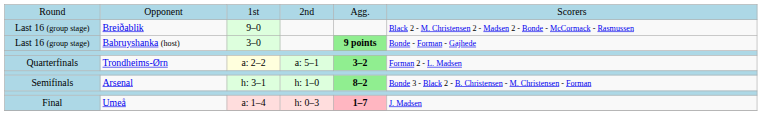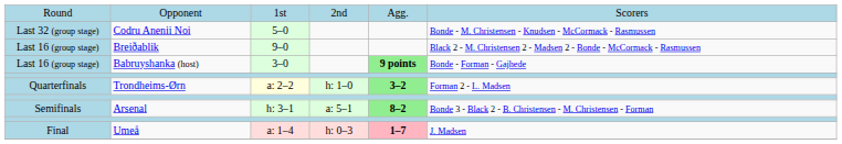 <table class="wikitable" style="text-align:center">
 <tr bgcolor=lightblue>
 <td width=150px>Round</td>
 <td width=200px>Opponent</td>
 <td width=80px>1st</td>
 <td width=80px>2nd</td>
 <td width=80px>Agg.</td>
 <td width=600px>Scorers</td>
+</tr>
+<tr>
+<td bgcolor=lightblue>Last 32 <small>(group stage)</small></td>
+<td align=left> <a href='#'>Codru Anenii Noi</a></td>
+<td bgcolor="#ddffdd">5–0</td>
+<td></td>
+<td></td>
+<td align=left><small><a href='#'>Bonde</a> - <a href='#'>M. Christensen</a> - <a href='#'>Knudsen</a> - <a href='#'>McCormack</a> - <a href='#'>Rasmussen</a></small></td>
 </tr>
 <tr>
 <td bgcolor=lightblue>Last 16 <small>(group stage)</small></td>
 <td align=left> <a href='#'>Breiðablik</a></td>
 <td bgcolor="#ddffdd">9–0</td>
 <td></td>
 <td></td>
 <td align=left><small><a href='#'>Black</a> 2 - <a href='#'>M. Christensen</a> 2 - <a href='#'>Madsen</a> 2 - <a href='#'>Bonde</a> - <a href='#'>McCormack</a> - <a href='#'>Rasmussen</a></small></td>
 </tr>
 <tr>
 <td bgcolor=lightblue>Last 16 <small>(group stage)</small></td>
 <td align=left> <a href='#'>Babruyshanka</a> <small>(host)</small></td>
 <td bgcolor="#ddffdd">3–0</td>
 <td></td>
 <td bgcolor=lightgreen><strong>9 points</strong></td>
 <td align=left><small><a href='#'>Bonde</a> - <a href='#'>Forman</a> - <a href='#'>Gajhede</a></small></td>
 </tr>
 <tr bgcolor=lightblue>
 <td colspan=6></td>
 </tr>
 <tr>
 <td bgcolor=lightblue>Quarterfinals</td>
 <td align=left> <a href='#'>Trondheims-Ørn</a></td>
 <td bgcolor="#ffffdd">a: 2–2</td>
-<td bgcolor="#ddffdd">a: 5–1</td>
+<td bgcolor="#ddffdd">h: 1–0</td>
 <td bgcolor=lightgreen><strong>3–2</strong></td>
 <td align=left><small><a href='#'>Forman</a> 2 - <a href='#'>L. Madsen</a></small></td>
 </tr>
 <tr bgcolor=lightblue>
 <td colspan=6></td>
 </tr>
 <tr>
 <td bgcolor=lightblue>Semifinals</td>
 <td align=left> <a href='#'>Arsenal</a></td>
 <td bgcolor="#ddffdd">h: 3–1</td>
-<td bgcolor="#ddffdd">h: 1–0</td>
+<td bgcolor="#ddffdd">a: 5–1</td>
 <td bgcolor=lightgreen><strong>8–2</strong></td>
 <td align=left><small><a href='#'>Bonde</a> 3 - <a href='#'>Black</a> 2 - <a href='#'>B. Christensen</a> - <a href='#'>M. Christensen</a> - <a href='#'>Forman</a></small></td>
 </tr>
 <tr bgcolor=lightblue>
 <td colspan=6></td>
 </tr>
 <tr>
 <td bgcolor=lightblue>Final</td>
 <td align=left> <a href='#'>Umeå</a></td>
 <td bgcolor="#ffdddd">a: 1–4</td>
 <td bgcolor="#ffdddd">h: 0–3</td>
 <td bgcolor=lightpink><strong>1–7</strong></td>
 <td align=left><small><a href='#'>J. Madsen</a></small></td>
 </tr>
 <tr>
 </tr>
 </table>
